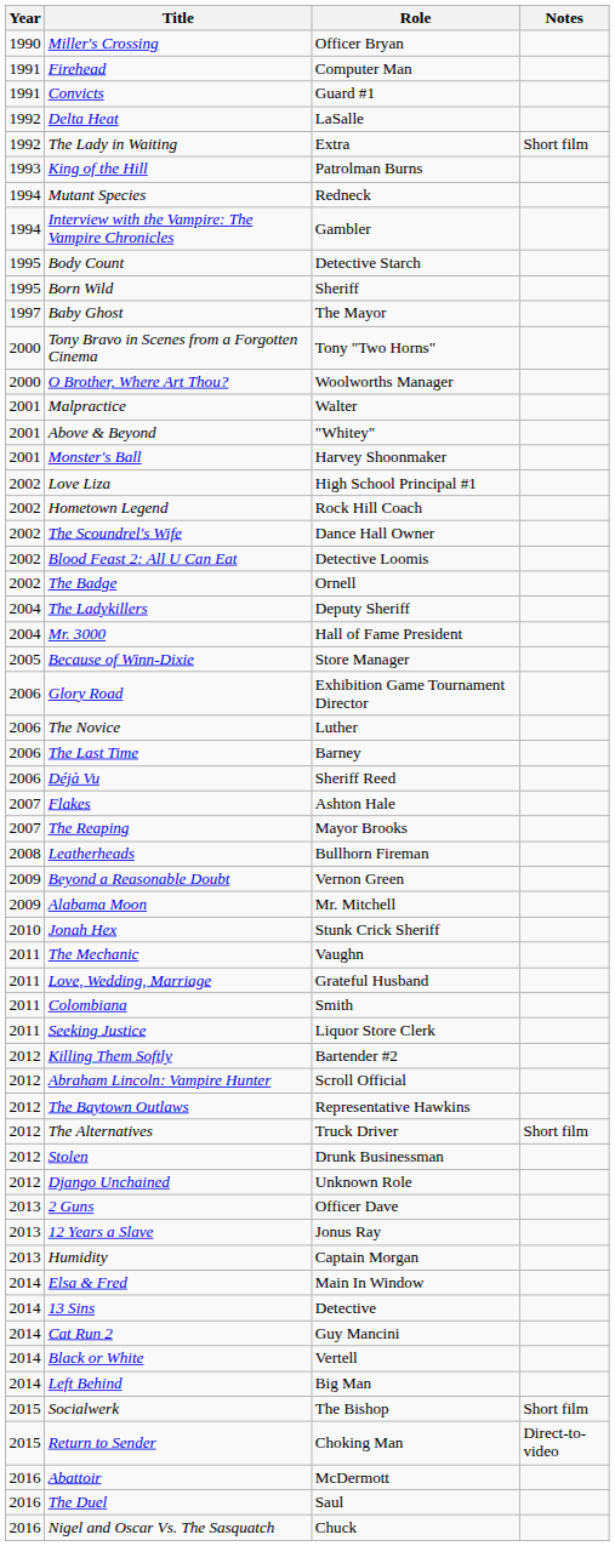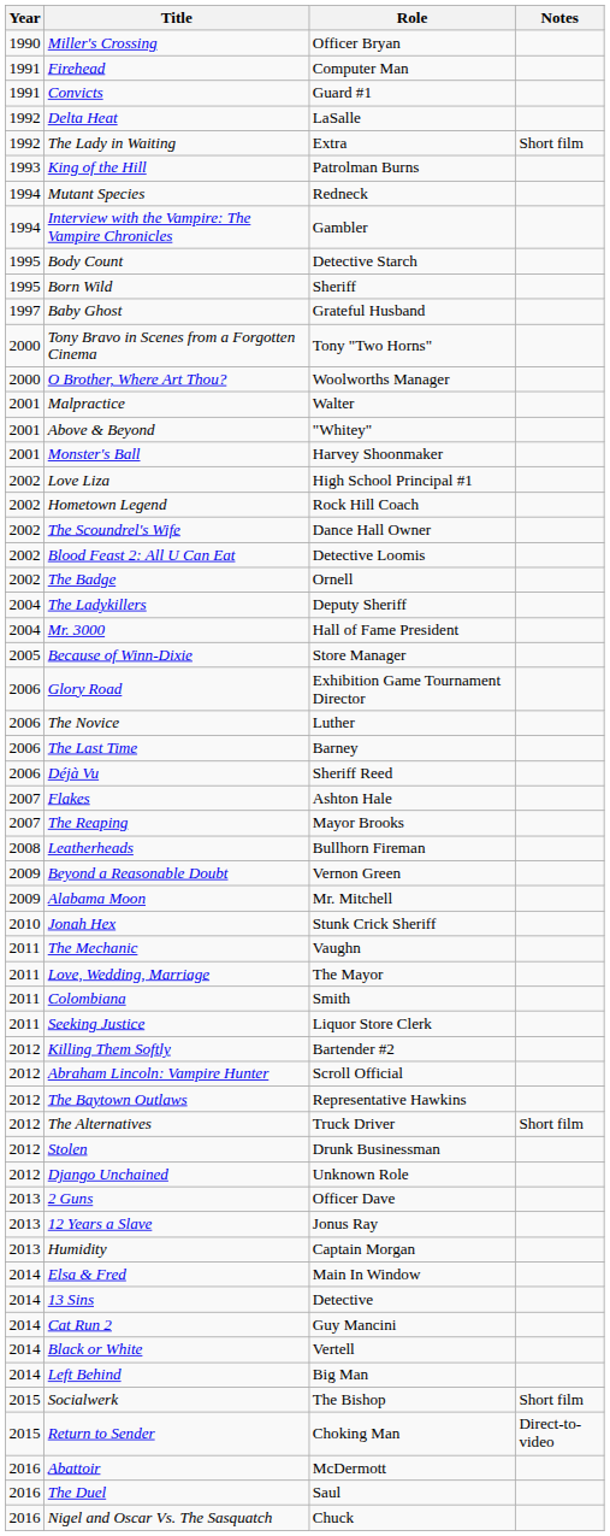 <table class="wikitable sortable">
 <tr>
 <th>Year</th>
 <th>Title</th>
 <th>Role</th>
 <th>Notes</th>
 </tr>
 <tr>
 <td>1990</td>
 <td><em><a href='#'>Miller's Crossing</a></em></td>
 <td>Officer Bryan</td>
 <td></td>
 </tr>
 <tr>
 <td>1991</td>
 <td><em><a href='#'>Firehead</a></em></td>
 <td>Computer Man</td>
 <td></td>
 </tr>
 <tr>
 <td>1991</td>
 <td><em><a href='#'>Convicts</a></em></td>
 <td>Guard #1</td>
 <td></td>
 </tr>
 <tr>
 <td>1992</td>
 <td><em><a href='#'>Delta Heat</a></em></td>
 <td>LaSalle</td>
 <td></td>
 </tr>
 <tr>
 <td>1992</td>
 <td><em>The Lady in Waiting</em></td>
 <td>Extra</td>
 <td>Short film</td>
 </tr>
 <tr>
 <td>1993</td>
 <td><em><a href='#'>King of the Hill</a></em></td>
 <td>Patrolman Burns</td>
 <td></td>
 </tr>
 <tr>
 <td>1994</td>
 <td><em>Mutant Species</em></td>
 <td>Redneck</td>
 <td></td>
 </tr>
 <tr>
 <td>1994</td>
 <td><em><a href='#'>Interview with the Vampire: The Vampire Chronicles</a></em></td>
 <td>Gambler</td>
 <td></td>
 </tr>
 <tr>
 <td>1995</td>
 <td><em>Body Count</em></td>
 <td>Detective Starch</td>
 <td></td>
 </tr>
 <tr>
 <td>1995</td>
 <td><em>Born Wild</em></td>
 <td>Sheriff</td>
 <td></td>
 </tr>
 <tr>
 <td>1997</td>
 <td><em>Baby Ghost</em></td>
-<td>The Mayor</td>
+<td>Grateful Husband</td>
 <td></td>
 </tr>
 <tr>
 <td>2000</td>
 <td><em>Tony Bravo in Scenes from a Forgotten Cinema</em></td>
 <td>Tony "Two Horns"</td>
 <td></td>
 </tr>
 <tr>
 <td>2000</td>
 <td><em><a href='#'>O Brother, Where Art Thou?</a></em></td>
 <td>Woolworths Manager</td>
 <td></td>
 </tr>
 <tr>
 <td>2001</td>
 <td><em>Malpractice</em></td>
 <td>Walter</td>
 <td></td>
 </tr>
 <tr>
 <td>2001</td>
 <td><em>Above & Beyond</em></td>
 <td>"Whitey"</td>
 <td></td>
 </tr>
 <tr>
 <td>2001</td>
 <td><em><a href='#'>Monster's Ball</a></em></td>
 <td>Harvey Shoonmaker</td>
 <td></td>
 </tr>
 <tr>
 <td>2002</td>
 <td><em>Love Liza</em></td>
 <td>High School Principal #1</td>
 <td></td>
 </tr>
 <tr>
 <td>2002</td>
 <td><em>Hometown Legend</em></td>
 <td>Rock Hill Coach</td>
 <td></td>
 </tr>
 <tr>
 <td>2002</td>
 <td><em><a href='#'>The Scoundrel's Wife</a></em></td>
 <td>Dance Hall Owner</td>
 <td></td>
 </tr>
 <tr>
 <td>2002</td>
 <td><em><a href='#'>Blood Feast 2: All U Can Eat</a></em></td>
 <td>Detective Loomis</td>
 <td></td>
 </tr>
 <tr>
 <td>2002</td>
 <td><em><a href='#'>The Badge</a></em></td>
 <td>Ornell</td>
 <td></td>
 </tr>
 <tr>
 <td>2004</td>
 <td><em><a href='#'>The Ladykillers</a></em></td>
 <td>Deputy Sheriff</td>
 <td></td>
 </tr>
 <tr>
 <td>2004</td>
 <td><em><a href='#'>Mr. 3000</a></em></td>
 <td>Hall of Fame President</td>
 <td></td>
 </tr>
 <tr>
 <td>2005</td>
 <td><em><a href='#'>Because of Winn-Dixie</a></em></td>
 <td>Store Manager</td>
 <td></td>
 </tr>
 <tr>
 <td>2006</td>
 <td><em><a href='#'>Glory Road</a></em></td>
 <td>Exhibition Game Tournament Director</td>
 <td></td>
 </tr>
 <tr>
 <td>2006</td>
 <td><em>The Novice</em></td>
 <td>Luther</td>
 <td></td>
 </tr>
 <tr>
 <td>2006</td>
 <td><em><a href='#'>The Last Time</a></em></td>
 <td>Barney</td>
 <td></td>
 </tr>
 <tr>
 <td>2006</td>
 <td><em><a href='#'>Déjà Vu</a></em></td>
 <td>Sheriff Reed</td>
 <td></td>
 </tr>
 <tr>
 <td>2007</td>
 <td><em><a href='#'>Flakes</a></em></td>
 <td>Ashton Hale</td>
 <td></td>
 </tr>
 <tr>
 <td>2007</td>
 <td><em><a href='#'>The Reaping</a></em></td>
 <td>Mayor Brooks</td>
 <td></td>
 </tr>
 <tr>
 <td>2008</td>
 <td><em><a href='#'>Leatherheads</a></em></td>
 <td>Bullhorn Fireman</td>
 <td></td>
 </tr>
 <tr>
 <td>2009</td>
 <td><em><a href='#'>Beyond a Reasonable Doubt</a></em></td>
 <td>Vernon Green</td>
 <td></td>
 </tr>
 <tr>
 <td>2009</td>
 <td><em><a href='#'>Alabama Moon</a></em></td>
 <td>Mr. Mitchell</td>
 <td></td>
 </tr>
 <tr>
 <td>2010</td>
 <td><em><a href='#'>Jonah Hex</a></em></td>
 <td>Stunk Crick Sheriff</td>
 <td></td>
 </tr>
 <tr>
 <td>2011</td>
 <td><em><a href='#'>The Mechanic</a></em></td>
 <td>Vaughn</td>
 <td></td>
 </tr>
 <tr>
 <td>2011</td>
 <td><em><a href='#'>Love, Wedding, Marriage</a></em></td>
-<td>Grateful Husband</td>
+<td>The Mayor</td>
 <td></td>
 </tr>
 <tr>
 <td>2011</td>
 <td><em><a href='#'>Colombiana</a></em></td>
 <td>Smith</td>
 <td></td>
 </tr>
 <tr>
 <td>2011</td>
 <td><em><a href='#'>Seeking Justice</a></em></td>
 <td>Liquor Store Clerk</td>
 <td></td>
 </tr>
 <tr>
 <td>2012</td>
 <td><em><a href='#'>Killing Them Softly</a></em></td>
 <td>Bartender #2</td>
 <td></td>
 </tr>
 <tr>
 <td>2012</td>
 <td><em><a href='#'>Abraham Lincoln: Vampire Hunter</a></em></td>
 <td>Scroll Official</td>
 <td></td>
 </tr>
 <tr>
 <td>2012</td>
 <td><em><a href='#'>The Baytown Outlaws</a></em></td>
 <td>Representative Hawkins</td>
 <td></td>
 </tr>
 <tr>
 <td>2012</td>
 <td><em>The Alternatives</em></td>
 <td>Truck Driver</td>
 <td>Short film</td>
 </tr>
 <tr>
 <td>2012</td>
 <td><em><a href='#'>Stolen</a></em></td>
 <td>Drunk Businessman</td>
 <td></td>
 </tr>
 <tr>
 <td>2012</td>
 <td><em><a href='#'>Django Unchained</a></em></td>
 <td>Unknown Role</td>
 <td></td>
 </tr>
 <tr>
 <td>2013</td>
 <td><em><a href='#'>2 Guns</a></em></td>
 <td>Officer Dave</td>
 <td></td>
 </tr>
 <tr>
 <td>2013</td>
 <td><em><a href='#'>12 Years a Slave</a></em></td>
 <td>Jonus Ray</td>
 <td></td>
 </tr>
 <tr>
 <td>2013</td>
 <td><em>Humidity</em></td>
 <td>Captain Morgan</td>
 <td></td>
 </tr>
 <tr>
 <td>2014</td>
 <td><em><a href='#'>Elsa & Fred</a></em></td>
 <td>Main In Window</td>
 <td></td>
 </tr>
 <tr>
 <td>2014</td>
 <td><em><a href='#'>13 Sins</a></em></td>
 <td>Detective</td>
 <td></td>
 </tr>
 <tr>
 <td>2014</td>
 <td><em><a href='#'>Cat Run 2</a></em></td>
 <td>Guy Mancini</td>
 <td></td>
 </tr>
 <tr>
 <td>2014</td>
 <td><em><a href='#'>Black or White</a></em></td>
 <td>Vertell</td>
 <td></td>
 </tr>
 <tr>
 <td>2014</td>
 <td><em><a href='#'>Left Behind</a></em></td>
 <td>Big Man</td>
 <td></td>
 </tr>
 <tr>
 <td>2015</td>
 <td><em>Socialwerk</em></td>
 <td>The Bishop</td>
 <td>Short film</td>
 </tr>
 <tr>
 <td>2015</td>
 <td><em><a href='#'>Return to Sender</a></em></td>
 <td>Choking Man</td>
 <td>Direct-to-video</td>
 </tr>
 <tr>
 <td>2016</td>
 <td><em><a href='#'>Abattoir</a></em></td>
 <td>McDermott</td>
 <td></td>
 </tr>
 <tr>
 <td>2016</td>
 <td><em><a href='#'>The Duel</a></em></td>
 <td>Saul</td>
 <td></td>
 </tr>
 <tr>
 <td>2016</td>
 <td><em>Nigel and Oscar Vs. The Sasquatch</em></td>
 <td>Chuck</td>
 <td></td>
 </tr>
 </table>
